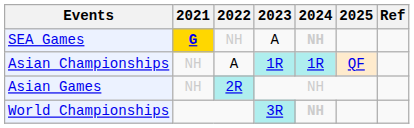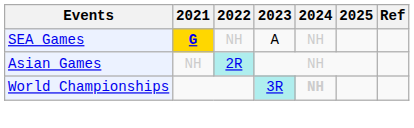 <table class="wikitable" style="font-size: 90%; text-align:center">
 <tr>
 <th>Events</th>
 <th>2021</th>
 <th>2022</th>
 <th>2023</th>
 <th>2024</th>
 <th>2025</th>
 <th>Ref</th>
 </tr>
 <tr>
 <td bgcolor="#ECF2FF"; align="left"><a href='#'>SEA Games</a></td>
 <td bgcolor=gold><a href='#'><strong>G</strong></a></td>
 <td style=color:#ccc>NH</td>
 <td>A</td>
-<td style=color:#ccc><strong>NH</strong></td>
+<td style=color:#ccc>NH</td>
 <td></td>
-<td></td>
-</tr>
-<tr>
-<td bgcolor="#ECF2FF"; align="left"><a href='#'>Asian Championships</a></td>
-<td 2021; style=color:#ccc>NH</td>
-<td>A</td>
-<td bgcolor=AFEEEE><a href='#'>1R</a></td>
-<td bgcolor=AFEEEE><a href='#'>1R</a></td>
-<td bgcolor=FFEBCD><a href='#'>QF</a></td>
 <td></td>
 </tr>
 <tr>
 <td bgcolor="#ECF2FF"; align="left"><a href='#'>Asian Games</a></td>
 <td style=color:#ccc>NH</td>
 <td bgcolor=AFEEEE><a href='#'>2R</a></td>
 <td colspan="3" style=color:#ccc>NH</td>
 <td></td>
 </tr>
 <tr>
 <td bgcolor="#ECF2FF"; align="left"><a href='#'>World Championships</a></td>
 <td 2021-2022; colspan="2"></td>
 <td bgcolor=AFEEEE><a href='#'>3R</a></td>
 <td style=color:#ccc><strong>NH</strong></td>
 <td></td>
 <td></td>
 </tr>
 </table>
